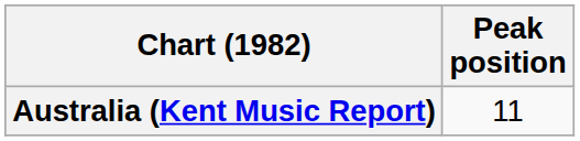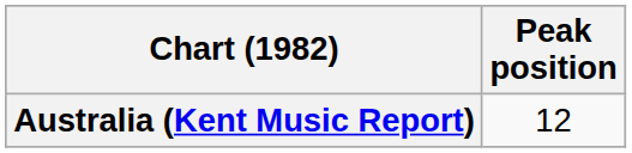 <table class="wikitable sortable plainrowheaders" style="text-align:center">
 <tr>
 <th>Chart (1982)</th>
 <th>Peak<br>position</th>
 </tr>
 <tr>
 <th scope="row">Australia (<a href='#'>Kent Music Report</a>)</th>
-<td>11</td>
+<td>12</td>
 </tr>
 </table>
